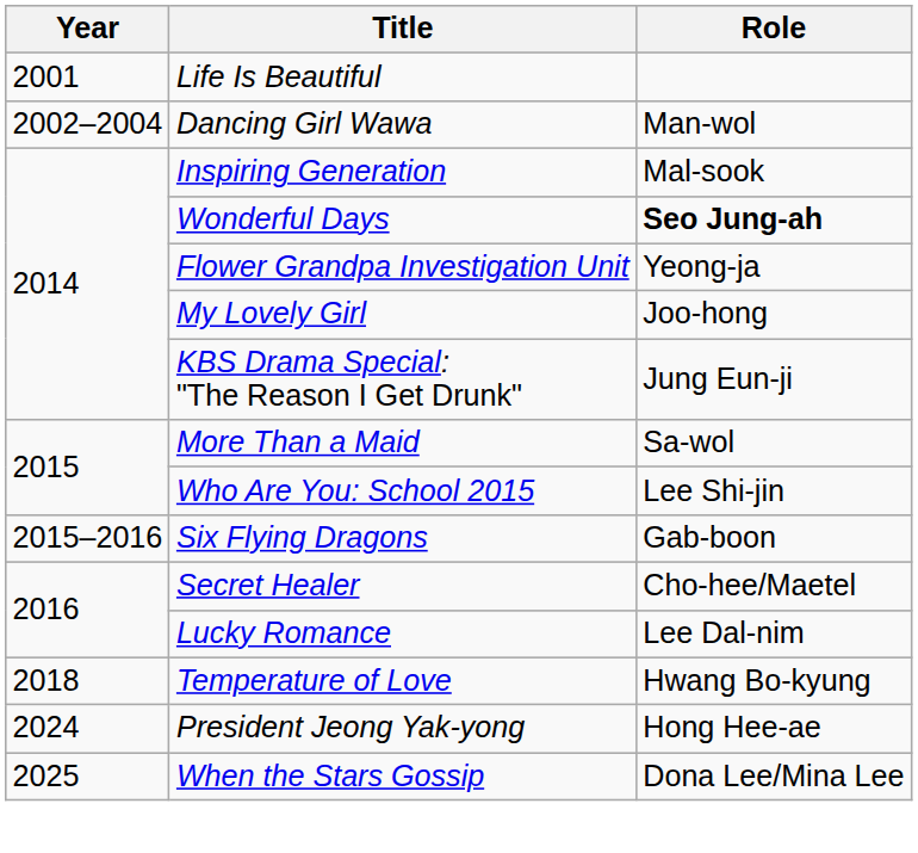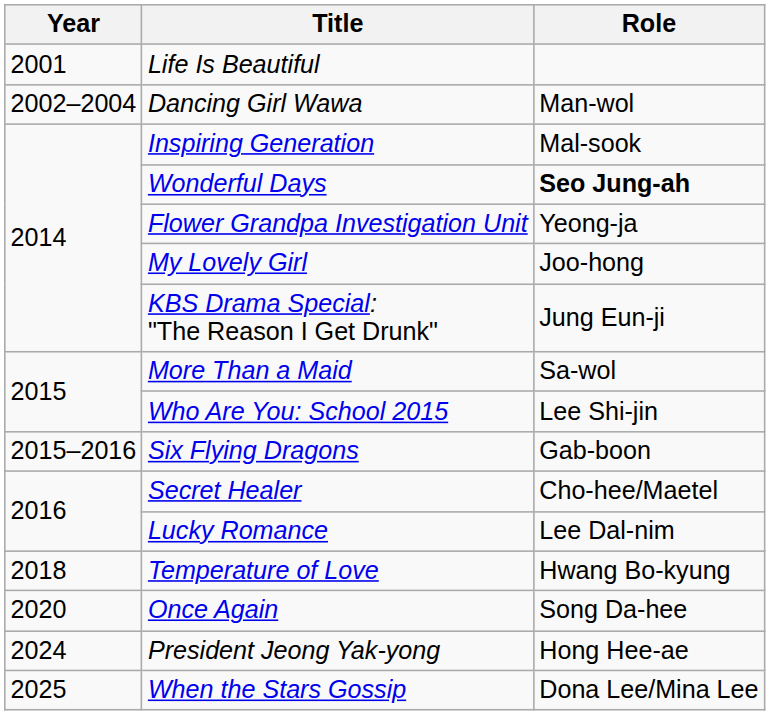 <table class="wikitable">
 <tr>
 <th>Year</th>
 <th>Title</th>
 <th>Role</th>
 </tr>
 <tr>
 <td>2001</td>
 <td><em>Life Is Beautiful</em></td>
 <td></td>
 </tr>
 <tr>
 <td>2002–2004</td>
 <td><em>Dancing Girl Wawa</em></td>
 <td>Man-wol</td>
 </tr>
 <tr>
 <td rowspan=5>2014</td>
 <td><em><a href='#'>Inspiring Generation</a></em></td>
 <td>Mal-sook</td>
 </tr>
 <tr>
 <td><em><a href='#'>Wonderful Days</a></em></td>
 <td><strong>Seo Jung-ah</strong></td>
 </tr>
 <tr>
 <td><em><a href='#'>Flower Grandpa Investigation Unit</a></em></td>
 <td>Yeong-ja</td>
 </tr>
 <tr>
 <td><em><a href='#'>My Lovely Girl</a></em></td>
 <td>Joo-hong</td>
 </tr>
 <tr>
 <td><em><a href='#'>KBS Drama Special</a>:</em><br>"The Reason I Get Drunk"</td>
 <td>Jung Eun-ji</td>
 </tr>
 <tr>
 <td rowspan=2>2015</td>
 <td><em><a href='#'>More Than a Maid</a></em></td>
 <td>Sa-wol</td>
 </tr>
 <tr>
 <td><em><a href='#'>Who Are You: School 2015</a></em></td>
 <td>Lee Shi-jin</td>
 </tr>
 <tr>
 <td>2015–2016</td>
 <td><em><a href='#'>Six Flying Dragons</a></em></td>
 <td>Gab-boon</td>
 </tr>
 <tr>
 <td rowspan=2>2016</td>
 <td><em><a href='#'>Secret Healer</a></em></td>
 <td>Cho-hee/Maetel</td>
 </tr>
 <tr>
 <td><em><a href='#'>Lucky Romance</a></em></td>
 <td>Lee Dal-nim</td>
 </tr>
 <tr>
 <td>2018</td>
 <td><em><a href='#'>Temperature of Love</a></em></td>
 <td>Hwang Bo-kyung</td>
 </tr>
 <tr>
+<td>2020</td>
+<td><em><a href='#'>Once Again</a></em></td>
+<td>Song Da-hee</td>
+</tr>
+<tr>
 <td>2024</td>
 <td><em>President Jeong Yak-yong</em></td>
 <td>Hong Hee-ae </td>
 </tr>
 <tr>
 <td>2025</td>
 <td><em><a href='#'>When the Stars Gossip</a></em></td>
 <td>Dona Lee/Mina Lee</td>
 </tr>
 </table>
